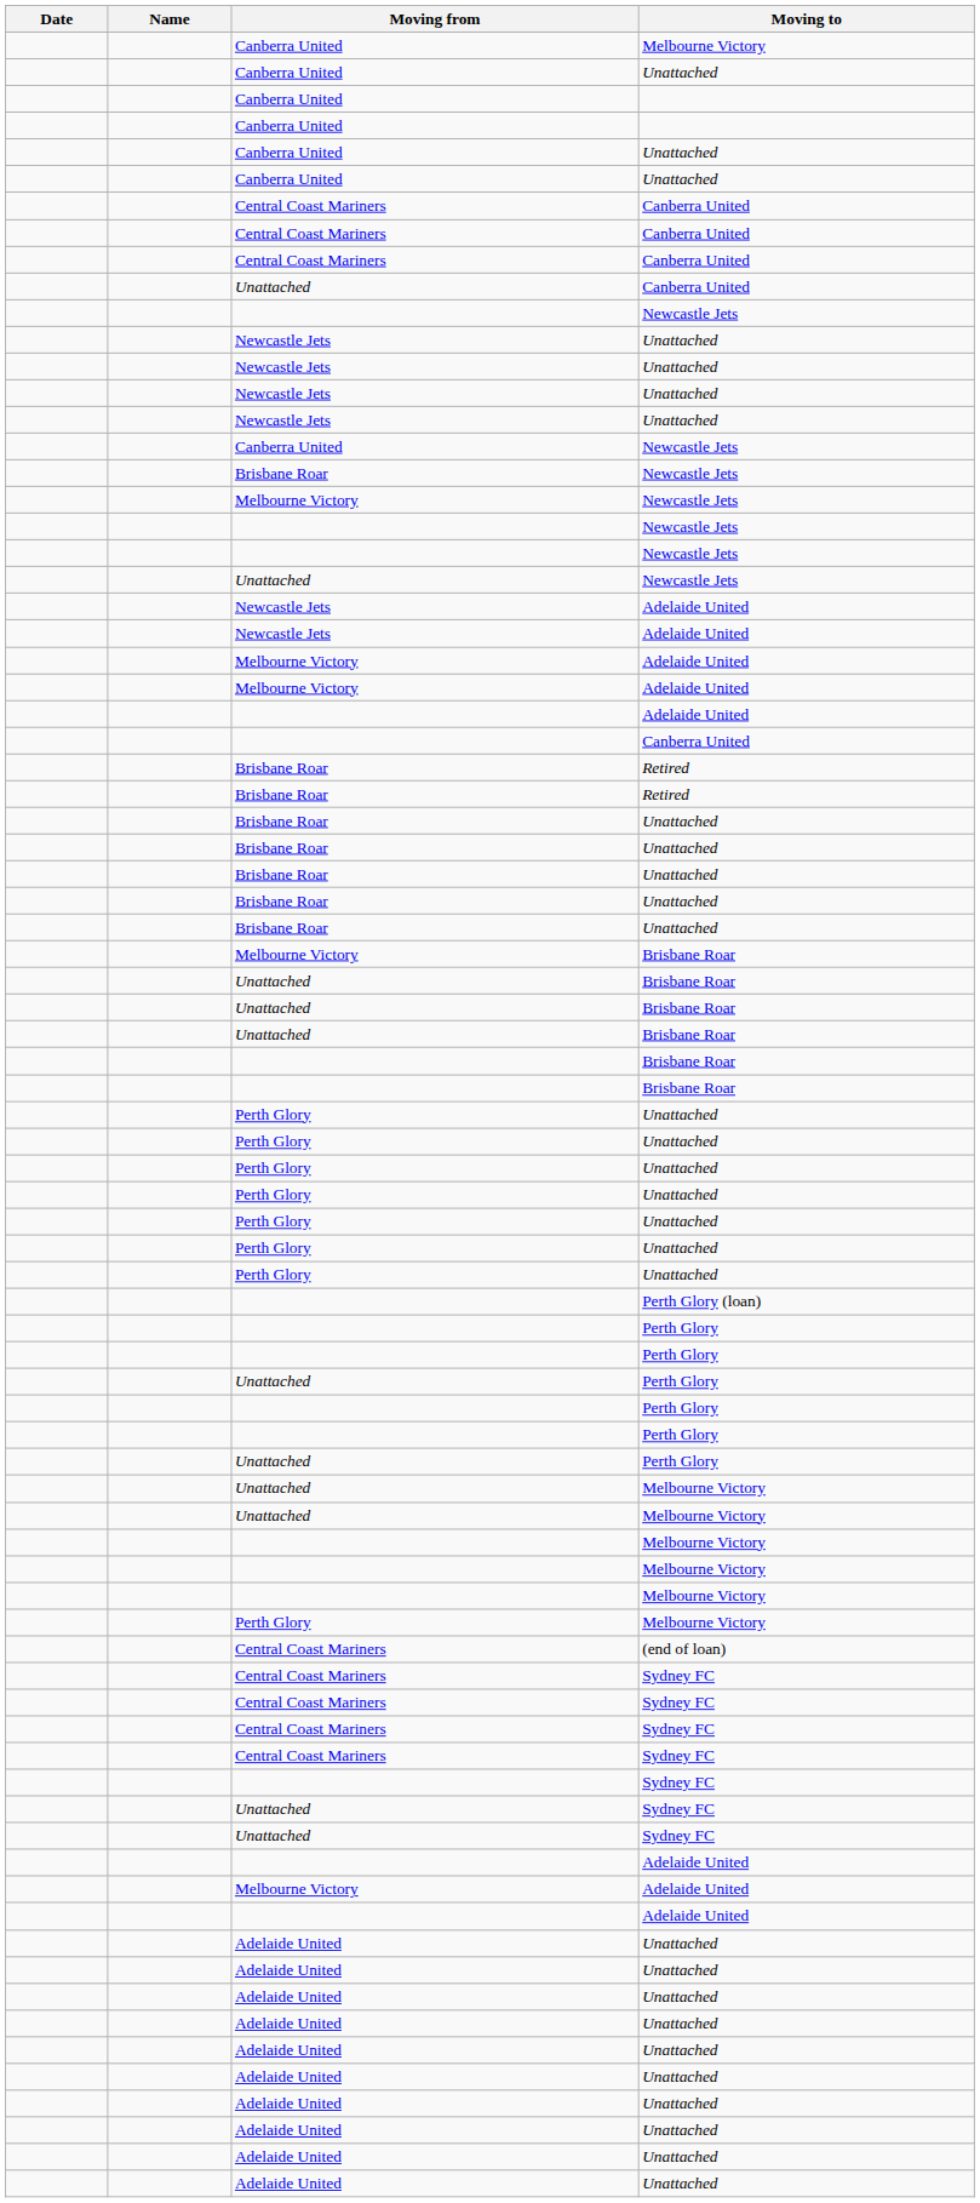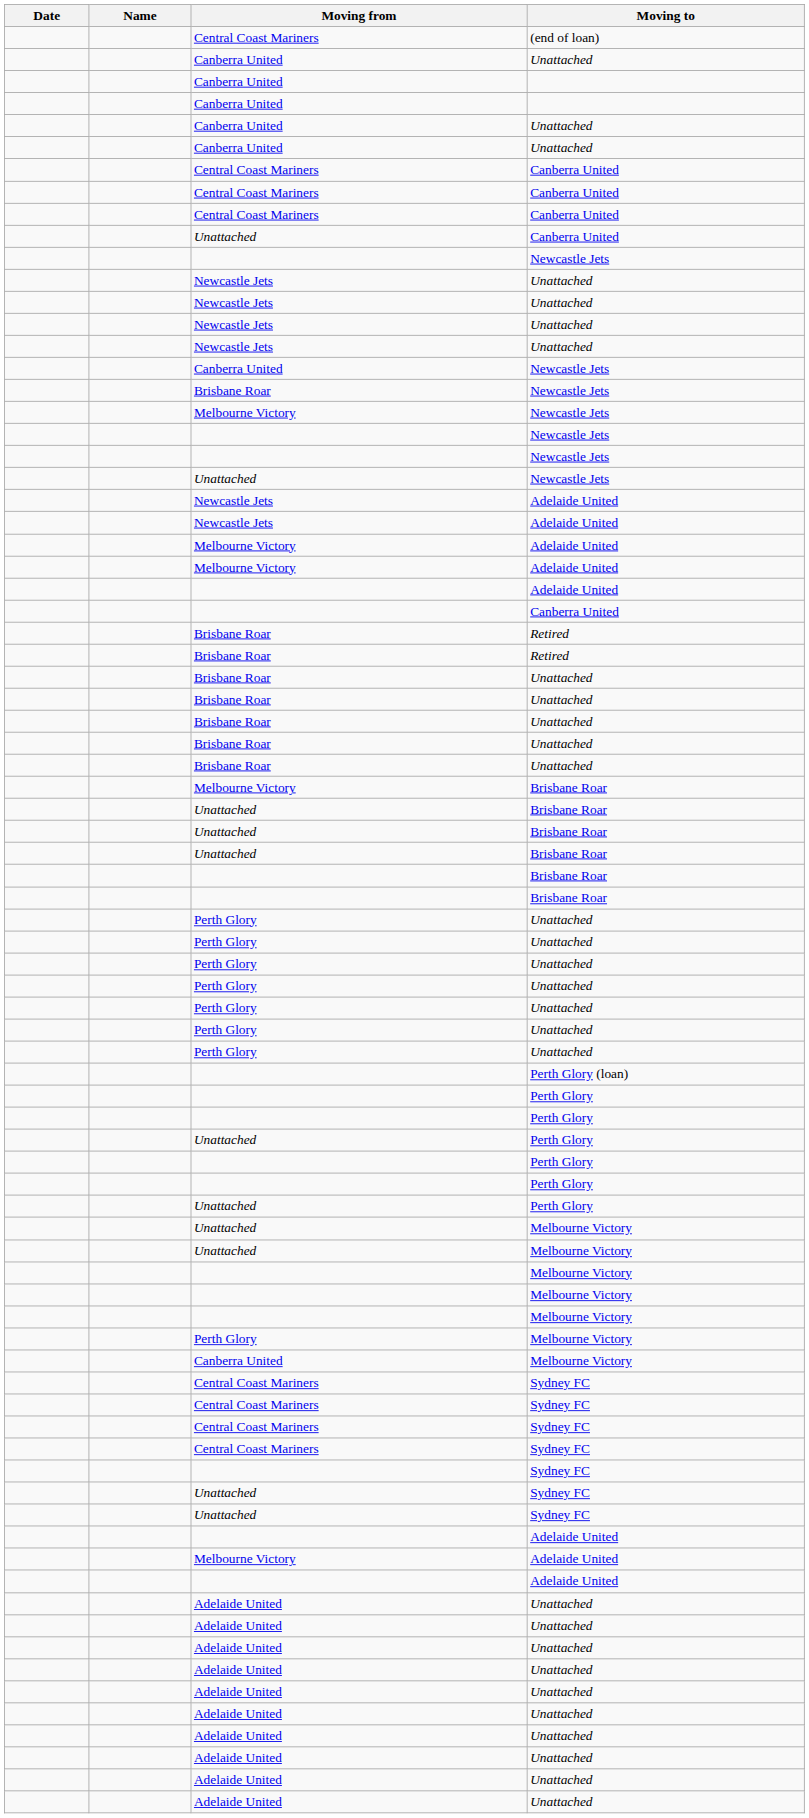 <table class="wikitable sortable" style="width:72%; font-size:95%; ">
 <tr>
 <th>Date</th>
 <th>Name</th>
 <th>Moving from</th>
 <th>Moving to</th>
 </tr>
 <tr>
 <td></td>
 <td></td>
-<td><a href='#'>Canberra United</a></td>
-<td><a href='#'>Melbourne Victory</a></td>
+<td><a href='#'>Central Coast Mariners</a></td>
+<td> (end of loan)</td>
 </tr>
 <tr>
 <td></td>
 <td></td>
 <td><a href='#'>Canberra United</a></td>
 <td><em>Unattached</em></td>
 </tr>
 <tr>
 <td></td>
 <td></td>
 <td><a href='#'>Canberra United</a></td>
 <td></td>
 </tr>
 <tr>
 <td></td>
 <td></td>
 <td><a href='#'>Canberra United</a></td>
 <td></td>
 </tr>
 <tr>
 <td></td>
 <td></td>
 <td><a href='#'>Canberra United</a></td>
 <td><em>Unattached</em></td>
 </tr>
 <tr>
 <td></td>
 <td></td>
 <td><a href='#'>Canberra United</a></td>
 <td><em>Unattached</em></td>
 </tr>
 <tr>
 <td></td>
 <td></td>
 <td><a href='#'>Central Coast Mariners</a></td>
 <td><a href='#'>Canberra United</a></td>
 </tr>
 <tr>
 <td></td>
 <td></td>
 <td><a href='#'>Central Coast Mariners</a></td>
 <td><a href='#'>Canberra United</a></td>
 </tr>
 <tr>
 <td></td>
 <td></td>
 <td><a href='#'>Central Coast Mariners</a></td>
 <td><a href='#'>Canberra United</a></td>
 </tr>
 <tr>
 <td></td>
 <td></td>
 <td><em>Unattached</em></td>
 <td><a href='#'>Canberra United</a></td>
 </tr>
 <tr>
 <td></td>
 <td></td>
 <td></td>
 <td><a href='#'>Newcastle Jets</a></td>
 </tr>
 <tr>
 <td></td>
 <td></td>
 <td><a href='#'>Newcastle Jets</a></td>
 <td><em>Unattached</em></td>
 </tr>
 <tr>
 <td></td>
 <td></td>
 <td><a href='#'>Newcastle Jets</a></td>
 <td><em>Unattached</em></td>
 </tr>
 <tr>
 <td></td>
 <td></td>
 <td><a href='#'>Newcastle Jets</a></td>
 <td><em>Unattached</em></td>
 </tr>
 <tr>
 <td></td>
 <td></td>
 <td><a href='#'>Newcastle Jets</a></td>
 <td><em>Unattached</em></td>
 </tr>
 <tr>
 <td></td>
 <td></td>
 <td><a href='#'>Canberra United</a></td>
 <td><a href='#'>Newcastle Jets</a></td>
 </tr>
 <tr>
 <td></td>
 <td></td>
 <td><a href='#'>Brisbane Roar</a></td>
 <td><a href='#'>Newcastle Jets</a></td>
 </tr>
 <tr>
 <td></td>
 <td></td>
 <td><a href='#'>Melbourne Victory</a></td>
 <td><a href='#'>Newcastle Jets</a></td>
 </tr>
 <tr>
 <td></td>
 <td></td>
 <td></td>
 <td><a href='#'>Newcastle Jets</a></td>
 </tr>
 <tr>
 <td></td>
 <td></td>
 <td></td>
 <td><a href='#'>Newcastle Jets</a></td>
 </tr>
 <tr>
 <td></td>
 <td></td>
 <td><em>Unattached</em></td>
 <td><a href='#'>Newcastle Jets</a></td>
 </tr>
 <tr>
 <td></td>
 <td></td>
 <td><a href='#'>Newcastle Jets</a></td>
 <td><a href='#'>Adelaide United</a></td>
 </tr>
 <tr>
 <td></td>
 <td></td>
 <td><a href='#'>Newcastle Jets</a></td>
 <td><a href='#'>Adelaide United</a></td>
 </tr>
 <tr>
 <td></td>
 <td></td>
 <td><a href='#'>Melbourne Victory</a></td>
 <td><a href='#'>Adelaide United</a></td>
 </tr>
 <tr>
 <td></td>
 <td></td>
 <td><a href='#'>Melbourne Victory</a></td>
 <td><a href='#'>Adelaide United</a></td>
 </tr>
 <tr>
 <td></td>
 <td></td>
 <td></td>
 <td><a href='#'>Adelaide United</a></td>
 </tr>
 <tr>
 <td></td>
 <td></td>
 <td></td>
 <td><a href='#'>Canberra United</a></td>
 </tr>
 <tr>
 <td></td>
 <td></td>
 <td><a href='#'>Brisbane Roar</a></td>
 <td><em>Retired</em></td>
 </tr>
 <tr>
 <td></td>
 <td></td>
 <td><a href='#'>Brisbane Roar</a></td>
 <td><em>Retired</em></td>
 </tr>
 <tr>
 <td></td>
 <td></td>
 <td><a href='#'>Brisbane Roar</a></td>
 <td><em>Unattached</em></td>
 </tr>
 <tr>
 <td></td>
 <td></td>
 <td><a href='#'>Brisbane Roar</a></td>
 <td><em>Unattached</em></td>
 </tr>
 <tr>
 <td></td>
 <td></td>
 <td><a href='#'>Brisbane Roar</a></td>
 <td><em>Unattached</em></td>
 </tr>
 <tr>
 <td></td>
 <td></td>
 <td><a href='#'>Brisbane Roar</a></td>
 <td><em>Unattached</em></td>
 </tr>
 <tr>
 <td></td>
 <td></td>
 <td><a href='#'>Brisbane Roar</a></td>
 <td><em>Unattached</em></td>
 </tr>
 <tr>
 <td></td>
 <td></td>
 <td><a href='#'>Melbourne Victory</a></td>
 <td><a href='#'>Brisbane Roar</a></td>
 </tr>
 <tr>
 <td></td>
 <td></td>
 <td><em>Unattached</em></td>
 <td><a href='#'>Brisbane Roar</a></td>
 </tr>
 <tr>
 <td></td>
 <td></td>
 <td><em>Unattached</em></td>
 <td><a href='#'>Brisbane Roar</a></td>
 </tr>
 <tr>
 <td></td>
 <td></td>
 <td><em>Unattached</em></td>
 <td><a href='#'>Brisbane Roar</a></td>
 </tr>
 <tr>
 <td></td>
 <td></td>
 <td></td>
 <td><a href='#'>Brisbane Roar</a></td>
 </tr>
 <tr>
 <td></td>
 <td></td>
 <td></td>
 <td><a href='#'>Brisbane Roar</a></td>
 </tr>
 <tr>
 <td></td>
 <td></td>
 <td><a href='#'>Perth Glory</a></td>
 <td><em>Unattached</em></td>
 </tr>
 <tr>
 <td></td>
 <td></td>
 <td><a href='#'>Perth Glory</a></td>
 <td><em>Unattached</em></td>
 </tr>
 <tr>
 <td></td>
 <td></td>
 <td><a href='#'>Perth Glory</a></td>
 <td><em>Unattached</em></td>
 </tr>
 <tr>
 <td></td>
 <td></td>
 <td><a href='#'>Perth Glory</a></td>
 <td><em>Unattached</em></td>
 </tr>
 <tr>
 <td></td>
 <td></td>
 <td><a href='#'>Perth Glory</a></td>
 <td><em>Unattached</em></td>
 </tr>
 <tr>
 <td></td>
 <td></td>
 <td><a href='#'>Perth Glory</a></td>
 <td><em>Unattached</em></td>
 </tr>
 <tr>
 <td></td>
 <td></td>
 <td><a href='#'>Perth Glory</a></td>
 <td><em>Unattached</em></td>
 </tr>
 <tr>
 <td></td>
 <td></td>
 <td></td>
 <td><a href='#'>Perth Glory</a> (loan)</td>
 </tr>
 <tr>
 <td></td>
 <td></td>
 <td></td>
 <td><a href='#'>Perth Glory</a></td>
 </tr>
 <tr>
 <td></td>
 <td></td>
 <td></td>
 <td><a href='#'>Perth Glory</a></td>
 </tr>
 <tr>
 <td></td>
 <td></td>
 <td><em>Unattached</em></td>
 <td><a href='#'>Perth Glory</a></td>
 </tr>
 <tr>
 <td></td>
 <td></td>
 <td></td>
 <td><a href='#'>Perth Glory</a></td>
 </tr>
 <tr>
 <td></td>
 <td></td>
 <td></td>
 <td><a href='#'>Perth Glory</a></td>
 </tr>
 <tr>
 <td></td>
 <td></td>
 <td><em>Unattached</em></td>
 <td><a href='#'>Perth Glory</a></td>
 </tr>
 <tr>
 <td></td>
 <td></td>
 <td><em>Unattached</em></td>
 <td><a href='#'>Melbourne Victory</a></td>
 </tr>
 <tr>
 <td></td>
 <td></td>
 <td><em>Unattached</em></td>
 <td><a href='#'>Melbourne Victory</a></td>
 </tr>
 <tr>
 <td></td>
 <td></td>
 <td></td>
 <td><a href='#'>Melbourne Victory</a></td>
 </tr>
 <tr>
 <td></td>
 <td></td>
 <td></td>
 <td><a href='#'>Melbourne Victory</a></td>
 </tr>
 <tr>
 <td></td>
 <td></td>
 <td></td>
 <td><a href='#'>Melbourne Victory</a></td>
 </tr>
 <tr>
 <td></td>
 <td></td>
 <td><a href='#'>Perth Glory</a></td>
 <td><a href='#'>Melbourne Victory</a></td>
 </tr>
 <tr>
 <td></td>
 <td></td>
-<td><a href='#'>Central Coast Mariners</a></td>
-<td> (end of loan)</td>
+<td><a href='#'>Canberra United</a></td>
+<td><a href='#'>Melbourne Victory</a></td>
 </tr>
 <tr>
 <td></td>
 <td></td>
 <td><a href='#'>Central Coast Mariners</a></td>
 <td><a href='#'>Sydney FC</a></td>
 </tr>
 <tr>
 <td></td>
 <td></td>
 <td><a href='#'>Central Coast Mariners</a></td>
 <td><a href='#'>Sydney FC</a></td>
 </tr>
 <tr>
 <td></td>
 <td></td>
 <td><a href='#'>Central Coast Mariners</a></td>
 <td><a href='#'>Sydney FC</a></td>
 </tr>
 <tr>
 <td></td>
 <td></td>
 <td><a href='#'>Central Coast Mariners</a></td>
 <td><a href='#'>Sydney FC</a></td>
 </tr>
 <tr>
 <td></td>
 <td></td>
 <td></td>
 <td><a href='#'>Sydney FC</a></td>
 </tr>
 <tr>
 <td></td>
 <td></td>
 <td><em>Unattached</em></td>
 <td><a href='#'>Sydney FC</a></td>
 </tr>
 <tr>
 <td></td>
 <td></td>
 <td><em>Unattached</em></td>
 <td><a href='#'>Sydney FC</a></td>
 </tr>
 <tr>
 <td></td>
 <td></td>
 <td></td>
 <td><a href='#'>Adelaide United</a></td>
 </tr>
 <tr>
 <td></td>
 <td></td>
 <td><a href='#'>Melbourne Victory</a></td>
 <td><a href='#'>Adelaide United</a></td>
 </tr>
 <tr>
 <td></td>
 <td></td>
 <td></td>
 <td><a href='#'>Adelaide United</a></td>
 </tr>
 <tr>
 <td></td>
 <td></td>
 <td><a href='#'>Adelaide United</a></td>
 <td><em>Unattached</em></td>
 </tr>
 <tr>
 <td></td>
 <td></td>
 <td><a href='#'>Adelaide United</a></td>
 <td><em>Unattached</em></td>
 </tr>
 <tr>
 <td></td>
 <td></td>
 <td><a href='#'>Adelaide United</a></td>
 <td><em>Unattached</em></td>
 </tr>
 <tr>
 <td></td>
 <td></td>
 <td><a href='#'>Adelaide United</a></td>
 <td><em>Unattached</em></td>
 </tr>
 <tr>
 <td></td>
 <td></td>
 <td><a href='#'>Adelaide United</a></td>
 <td><em>Unattached</em></td>
 </tr>
 <tr>
 <td></td>
 <td></td>
 <td><a href='#'>Adelaide United</a></td>
 <td><em>Unattached</em></td>
 </tr>
 <tr>
 <td></td>
 <td></td>
 <td><a href='#'>Adelaide United</a></td>
 <td><em>Unattached</em></td>
 </tr>
 <tr>
 <td></td>
 <td></td>
 <td><a href='#'>Adelaide United</a></td>
 <td><em>Unattached</em></td>
 </tr>
 <tr>
 <td></td>
 <td></td>
 <td><a href='#'>Adelaide United</a></td>
 <td><em>Unattached</em></td>
 </tr>
 <tr>
 <td></td>
 <td></td>
 <td><a href='#'>Adelaide United</a></td>
 <td><em>Unattached</em></td>
 </tr>
 </table>
